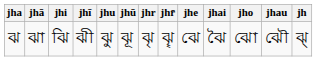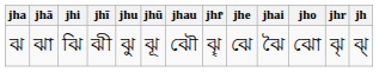 <table class="wikitable">
 <tr>
 <th>jha</th>
 <th>jhā</th>
 <th>jhi</th>
 <th>jhī</th>
 <th>jhu</th>
 <th>jhū</th>
-<th>jhr</th>
+<th>jhau</th>
 <th>jhr̄</th>
 <th>jhe</th>
 <th>jhai</th>
 <th>jho</th>
-<th>jhau</th>
+<th>jhr</th>
 <th>jh</th>
 </tr>
 <tr style="font-size: 150%;">
 <td>ঝ</td>
 <td>ঝা</td>
 <td>ঝি</td>
 <td>ঝী</td>
 <td>ঝু</td>
 <td>ঝূ</td>
-<td>ঝৃ</td>
+<td>ঝৌ</td>
 <td>ঝৄ</td>
 <td>ঝে</td>
 <td>ঝৈ</td>
 <td>ঝো</td>
-<td>ঝৌ</td>
+<td>ঝৃ</td>
 <td>ঝ্</td>
 </tr>
 </table>
